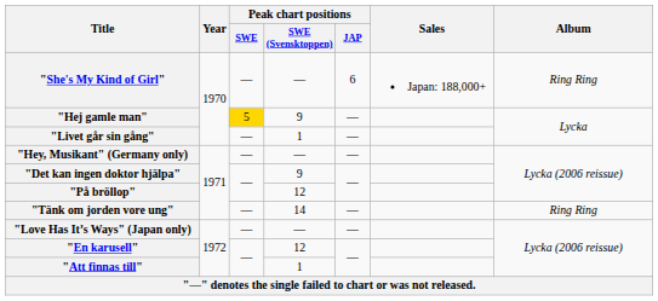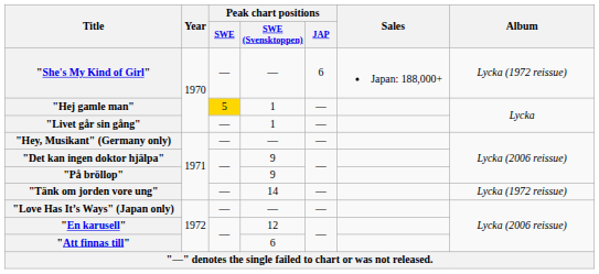 <table class="wikitable plainrowheaders" style="text-align:center;">
 <tr>
 <th rowspan="2" scope="col" style="width:16em;">Title</th>
 <th rowspan="2" scope="col" style="width:2em;">Year</th>
 <th colspan="3" scope="col" style="width:2em;">Peak chart positions</th>
 <th rowspan="2" scope="col" style="width:10em;">Sales</th>
 <th rowspan="2" scope="col" style="width:13em;">Album</th>
 </tr>
 <tr>
 <th style="width:3em;font-size:85%"><a href='#'>SWE</a><br></th>
 <th style="width:3em;font-size:85%"><a href='#'>SWE (Svensktoppen)</a></th>
 <th style="width:3em;font-size:85%"><a href='#'>JAP</a><br></th>
 </tr>
 <tr>
 <th scope="row">"<a href='#'>She's My Kind of Girl</a>"</th>
 <td rowspan="3">1970</td>
 <td>—</td>
 <td>—</td>
 <td>6</td>
 <td><br><ul><li>Japan: 188,000+</li></ul></td>
-<td><em>Ring Ring</em></td>
+<td><em>Lycka (1972 reissue)</em></td>
 </tr>
 <tr>
 <th scope="row">"Hej gamle man"</th>
 <td style="background: gold;">5</td>
-<td>9</td>
+<td>1</td>
 <td>—</td>
 <td></td>
 <td rowspan="2"><em>Lycka</em></td>
 </tr>
 <tr>
 <th scope="row">"Livet går sin gång"</th>
 <td>—</td>
 <td>1</td>
 <td>—</td>
 <td></td>
 </tr>
 <tr>
 <th scope="row">"Hey, Musikant" (Germany only)</th>
 <td rowspan="4">1971</td>
 <td>—</td>
 <td>—</td>
 <td>—</td>
 <td></td>
 <td rowspan="3"><em>Lycka (2006 reissue)</em></td>
 </tr>
 <tr>
 <th scope="row">"Det kan ingen doktor hjälpa"</th>
 <td rowspan="2">—</td>
 <td>9</td>
 <td rowspan="2">—</td>
 <td></td>
 </tr>
 <tr>
 <th scope="row">"På bröllop"</th>
-<td>12</td>
+<td>9</td>
 <td></td>
 </tr>
 <tr>
 <th scope="row">"Tänk om jorden vore ung"</th>
 <td>—</td>
 <td>14</td>
 <td>—</td>
 <td></td>
-<td><em>Ring Ring</em></td>
+<td><em>Lycka (1972 reissue)</em></td>
 </tr>
 <tr>
 <th scope="row">"Love Has It’s Ways" (Japan only)</th>
 <td rowspan="3">1972</td>
 <td>—</td>
 <td>—</td>
 <td>—</td>
 <td></td>
 <td rowspan="3"><em>Lycka (2006 reissue)</em></td>
 </tr>
 <tr>
 <th scope="row">"<a href='#'>En karusell</a>"</th>
 <td rowspan="2">—</td>
 <td>12</td>
 <td rowspan="2">—</td>
 <td></td>
 </tr>
 <tr>
 <th scope="row">"<a href='#'>Att finnas till</a>"</th>
-<td>1</td>
+<td>6</td>
 <td></td>
 </tr>
 <tr>
 <th colspan="7">"—" denotes the single failed to chart or was not released.</th>
 </tr>
 </table>
